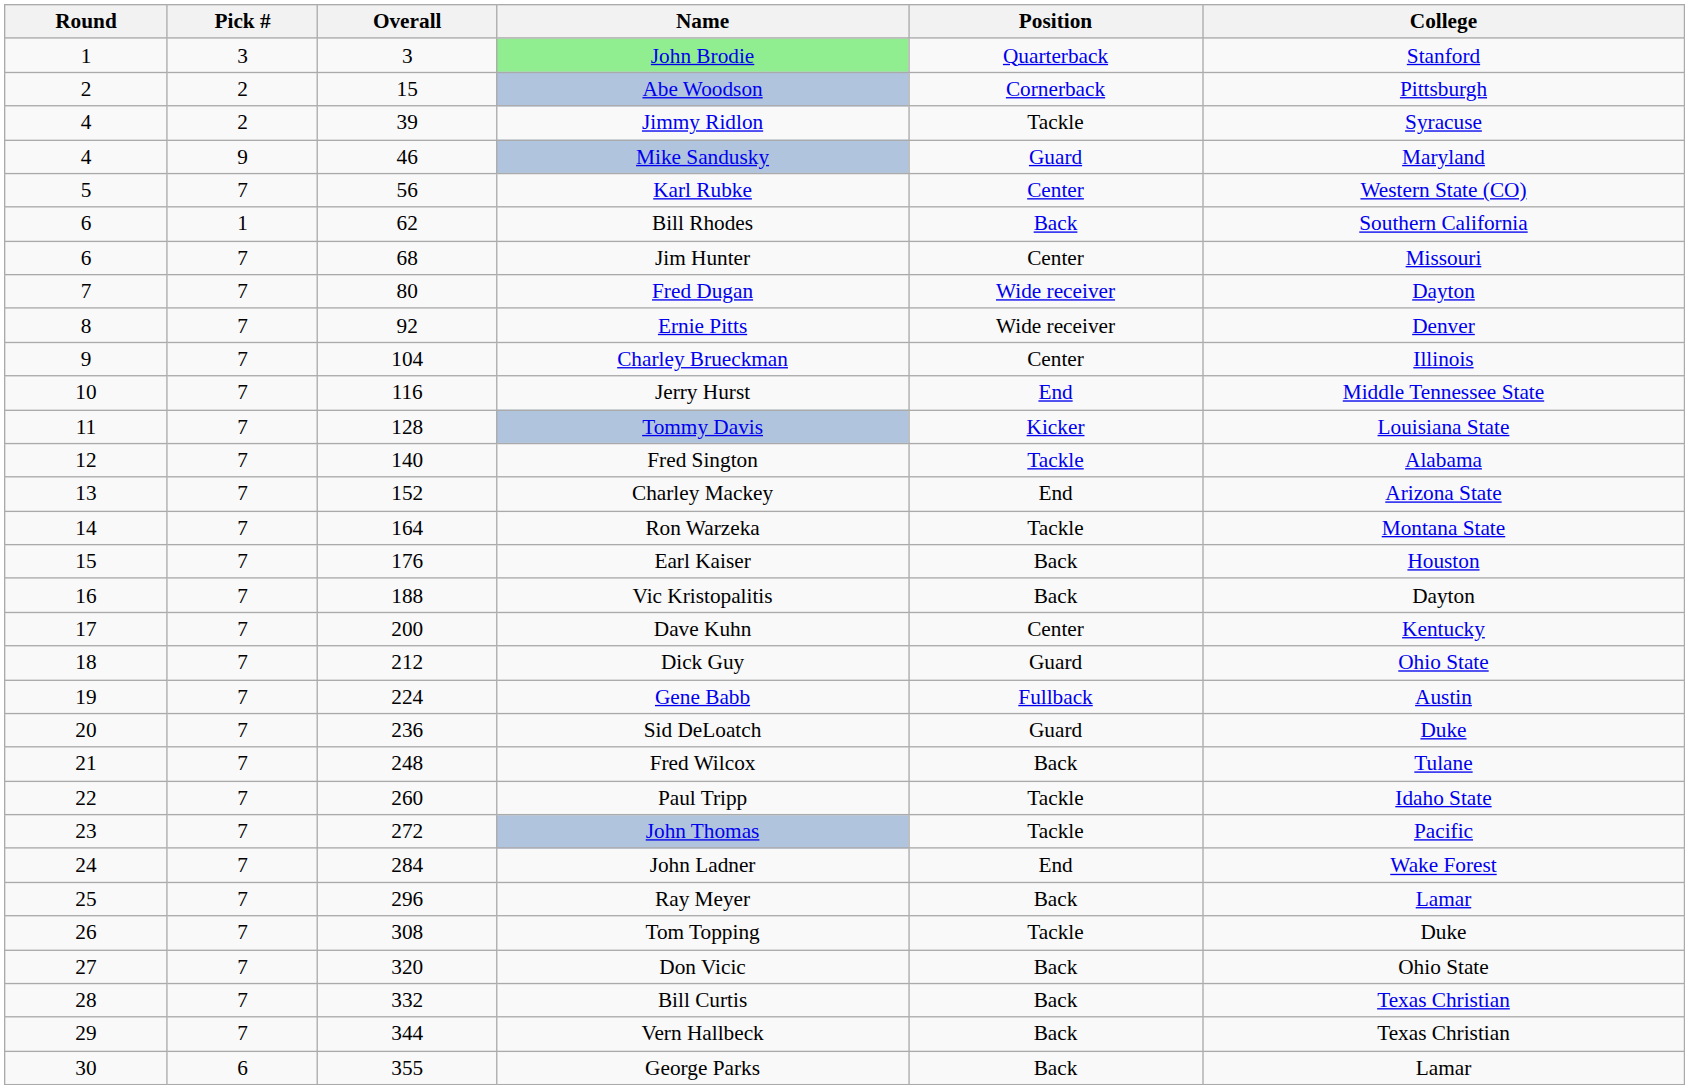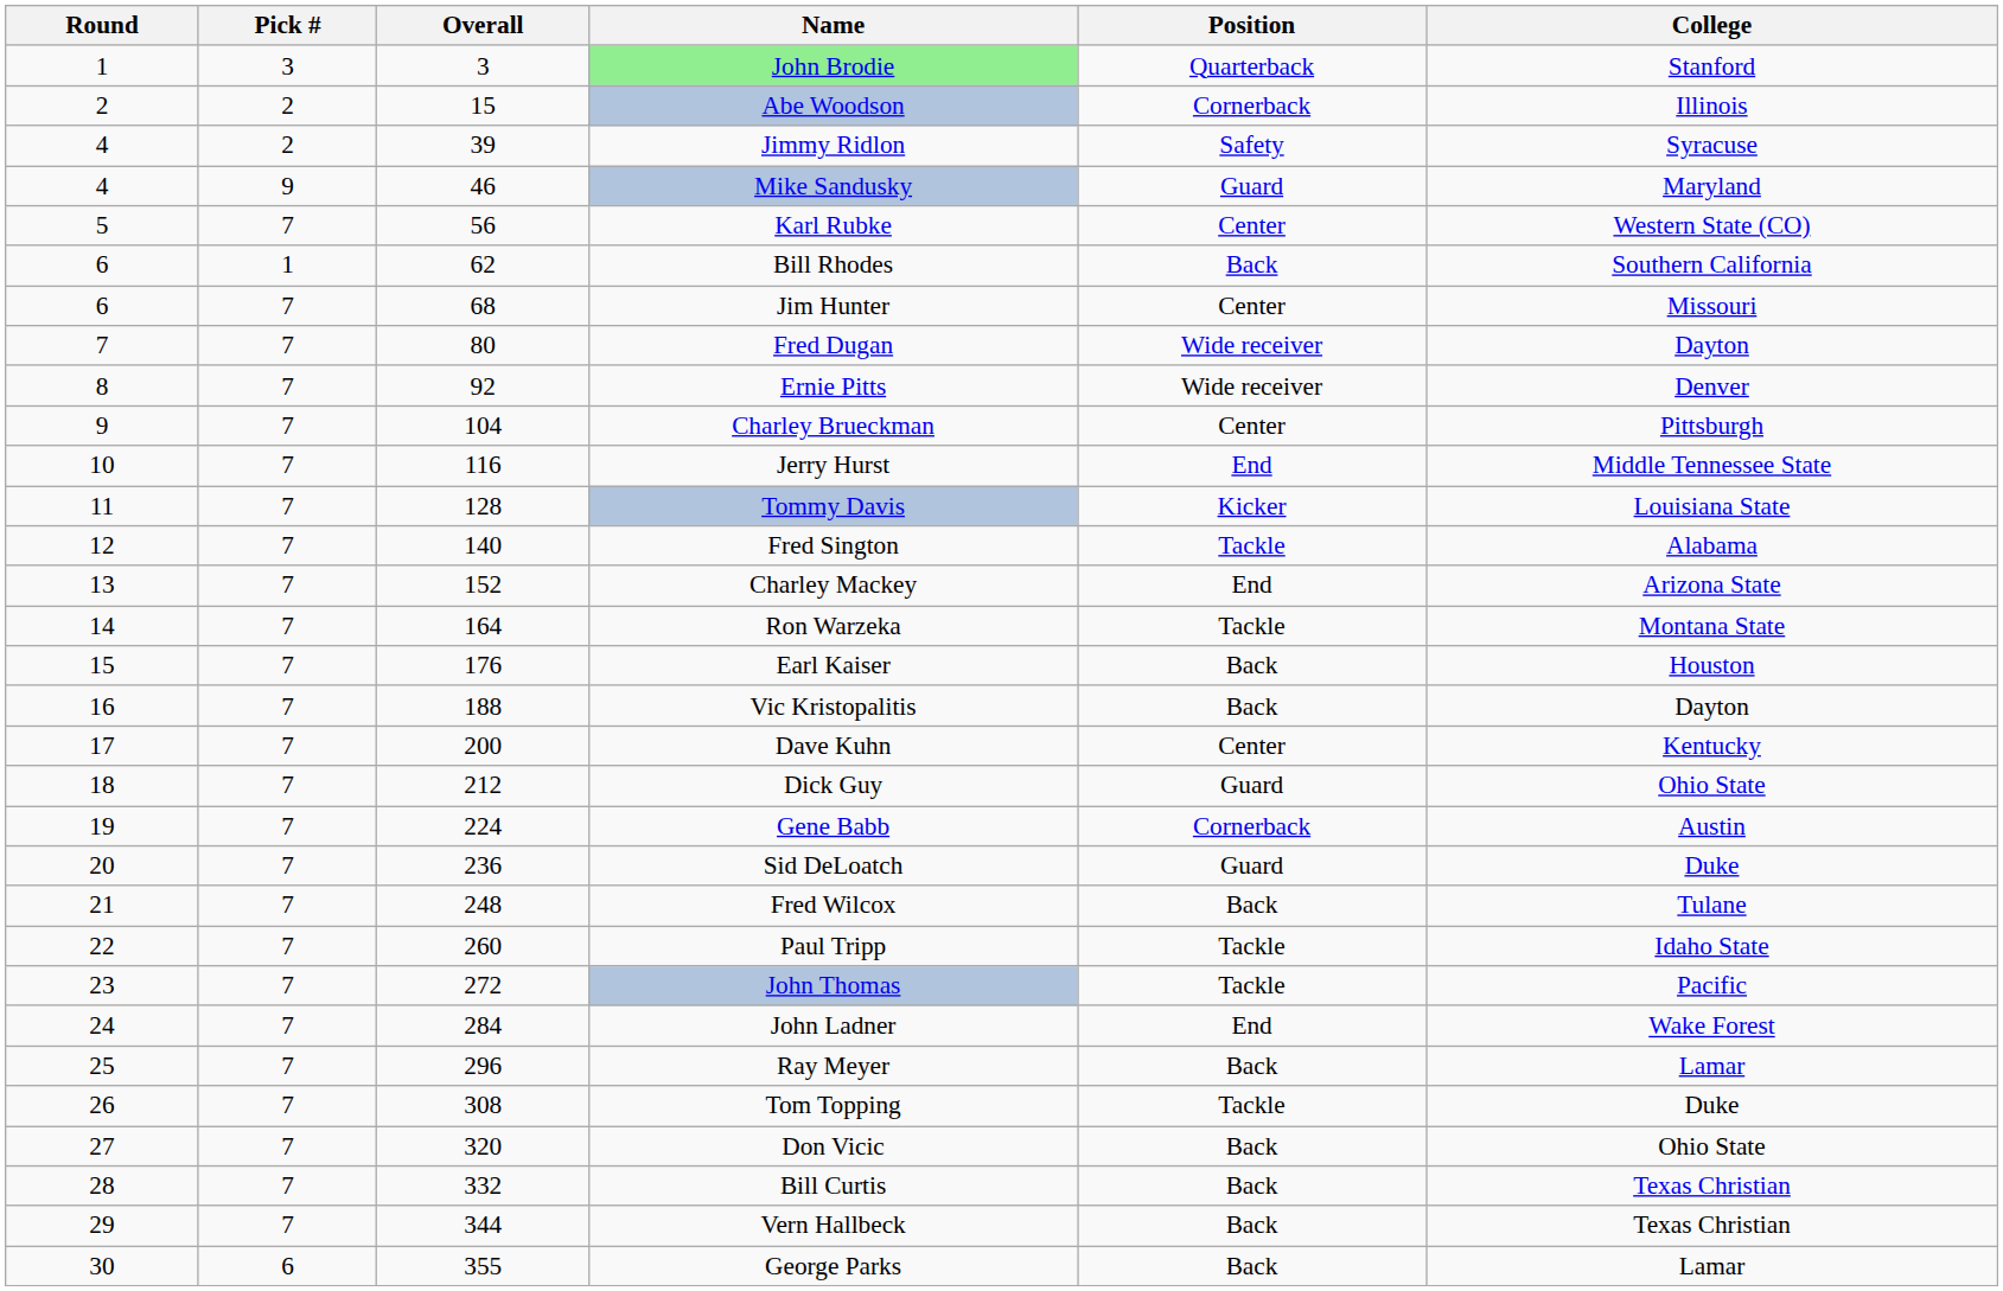 <table class="wikitable sortable sortable" style="width: 100%; text-align:center">
 <tr>
 <th>Round</th>
 <th>Pick #</th>
 <th>Overall</th>
 <th>Name</th>
 <th>Position</th>
 <th>College</th>
 </tr>
 <tr>
 <td>1</td>
 <td>3</td>
 <td>3</td>
 <td bgcolor=lightgreen><a href='#'>John Brodie</a></td>
 <td><a href='#'>Quarterback</a></td>
 <td><a href='#'>Stanford</a></td>
 </tr>
 <tr>
 <td>2</td>
 <td>2</td>
 <td>15</td>
 <td bgcolor=lightsteelblue><a href='#'>Abe Woodson</a></td>
 <td><a href='#'>Cornerback</a></td>
-<td><a href='#'>Pittsburgh</a></td>
+<td><a href='#'>Illinois</a></td>
 </tr>
 <tr>
 <td>4</td>
 <td>2</td>
 <td>39</td>
 <td><a href='#'>Jimmy Ridlon</a></td>
-<td>Tackle</td>
+<td><a href='#'>Safety</a></td>
 <td><a href='#'>Syracuse</a></td>
 </tr>
 <tr>
 <td>4</td>
 <td>9</td>
 <td>46</td>
 <td bgcolor=lightsteelblue><a href='#'>Mike Sandusky</a></td>
 <td><a href='#'>Guard</a></td>
 <td><a href='#'>Maryland</a></td>
 </tr>
 <tr>
 <td>5</td>
 <td>7</td>
 <td>56</td>
 <td><a href='#'>Karl Rubke</a></td>
 <td><a href='#'>Center</a></td>
 <td><a href='#'>Western State (CO)</a></td>
 </tr>
 <tr>
 <td>6</td>
 <td>1</td>
 <td>62</td>
 <td>Bill Rhodes</td>
 <td><a href='#'>Back</a></td>
 <td><a href='#'>Southern California</a></td>
 </tr>
 <tr>
 <td>6</td>
 <td>7</td>
 <td>68</td>
 <td>Jim Hunter</td>
 <td>Center</td>
 <td><a href='#'>Missouri</a></td>
 </tr>
 <tr>
 <td>7</td>
 <td>7</td>
 <td>80</td>
 <td><a href='#'>Fred Dugan</a></td>
 <td><a href='#'>Wide receiver</a></td>
 <td><a href='#'>Dayton</a></td>
 </tr>
 <tr>
 <td>8</td>
 <td>7</td>
 <td>92</td>
 <td><a href='#'>Ernie Pitts</a></td>
 <td>Wide receiver</td>
 <td><a href='#'>Denver</a></td>
 </tr>
 <tr>
 <td>9</td>
 <td>7</td>
 <td>104</td>
 <td><a href='#'>Charley Brueckman</a></td>
 <td>Center</td>
-<td><a href='#'>Illinois</a></td>
+<td><a href='#'>Pittsburgh</a></td>
 </tr>
 <tr>
 <td>10</td>
 <td>7</td>
 <td>116</td>
 <td>Jerry Hurst</td>
 <td><a href='#'>End</a></td>
 <td><a href='#'>Middle Tennessee State</a></td>
 </tr>
 <tr>
 <td>11</td>
 <td>7</td>
 <td>128</td>
 <td bgcolor=lightsteelblue><a href='#'>Tommy Davis</a></td>
 <td><a href='#'>Kicker</a></td>
 <td><a href='#'>Louisiana State</a></td>
 </tr>
 <tr>
 <td>12</td>
 <td>7</td>
 <td>140</td>
 <td>Fred Sington</td>
 <td><a href='#'>Tackle</a></td>
 <td><a href='#'>Alabama</a></td>
 </tr>
 <tr>
 <td>13</td>
 <td>7</td>
 <td>152</td>
 <td>Charley Mackey</td>
 <td>End</td>
 <td><a href='#'>Arizona State</a></td>
 </tr>
 <tr>
 <td>14</td>
 <td>7</td>
 <td>164</td>
 <td>Ron Warzeka</td>
 <td>Tackle</td>
 <td><a href='#'>Montana State</a></td>
 </tr>
 <tr>
 <td>15</td>
 <td>7</td>
 <td>176</td>
 <td>Earl Kaiser</td>
 <td>Back</td>
 <td><a href='#'>Houston</a></td>
 </tr>
 <tr>
 <td>16</td>
 <td>7</td>
 <td>188</td>
 <td>Vic Kristopalitis</td>
 <td>Back</td>
 <td>Dayton</td>
 </tr>
 <tr>
 <td>17</td>
 <td>7</td>
 <td>200</td>
 <td>Dave Kuhn</td>
 <td>Center</td>
 <td><a href='#'>Kentucky</a></td>
 </tr>
 <tr>
 <td>18</td>
 <td>7</td>
 <td>212</td>
 <td>Dick Guy</td>
 <td>Guard</td>
 <td><a href='#'>Ohio State</a></td>
 </tr>
 <tr>
 <td>19</td>
 <td>7</td>
 <td>224</td>
 <td><a href='#'>Gene Babb</a></td>
-<td><a href='#'>Fullback</a></td>
+<td><a href='#'>Cornerback</a></td>
 <td><a href='#'>Austin</a></td>
 </tr>
 <tr>
 <td>20</td>
 <td>7</td>
 <td>236</td>
 <td>Sid DeLoatch</td>
 <td>Guard</td>
 <td><a href='#'>Duke</a></td>
 </tr>
 <tr>
 <td>21</td>
 <td>7</td>
 <td>248</td>
 <td>Fred Wilcox</td>
 <td>Back</td>
 <td><a href='#'>Tulane</a></td>
 </tr>
 <tr>
 <td>22</td>
 <td>7</td>
 <td>260</td>
 <td>Paul Tripp</td>
 <td>Tackle</td>
 <td><a href='#'>Idaho State</a></td>
 </tr>
 <tr>
 <td>23</td>
 <td>7</td>
 <td>272</td>
 <td bgcolor=lightsteelblue><a href='#'>John Thomas</a></td>
 <td>Tackle</td>
 <td><a href='#'>Pacific</a></td>
 </tr>
 <tr>
 <td>24</td>
 <td>7</td>
 <td>284</td>
 <td>John Ladner</td>
 <td>End</td>
 <td><a href='#'>Wake Forest</a></td>
 </tr>
 <tr>
 <td>25</td>
 <td>7</td>
 <td>296</td>
 <td>Ray Meyer</td>
 <td>Back</td>
 <td><a href='#'>Lamar</a></td>
 </tr>
 <tr>
 <td>26</td>
 <td>7</td>
 <td>308</td>
 <td>Tom Topping</td>
 <td>Tackle</td>
 <td>Duke</td>
 </tr>
 <tr>
 <td>27</td>
 <td>7</td>
 <td>320</td>
 <td>Don Vicic</td>
 <td>Back</td>
 <td>Ohio State</td>
 </tr>
 <tr>
 <td>28</td>
 <td>7</td>
 <td>332</td>
 <td>Bill Curtis</td>
 <td>Back</td>
 <td><a href='#'>Texas Christian</a></td>
 </tr>
 <tr>
 <td>29</td>
 <td>7</td>
 <td>344</td>
 <td>Vern Hallbeck</td>
 <td>Back</td>
 <td>Texas Christian</td>
 </tr>
 <tr>
 <td>30</td>
 <td>6</td>
 <td>355</td>
 <td>George Parks</td>
 <td>Back</td>
 <td>Lamar</td>
 </tr>
 </table>
